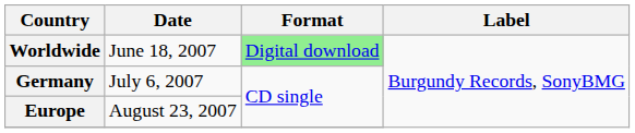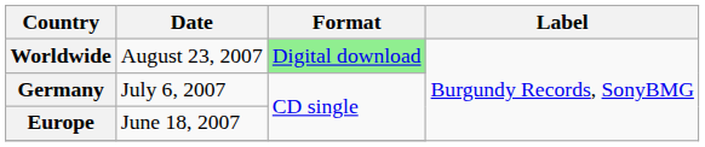 <table class="wikitable plainrowheaders">
 <tr>
 <th scope="col">Country</th>
 <th scope="col">Date</th>
 <th scope="col">Format</th>
 <th scope="col">Label</th>
 </tr>
 <tr>
 <th scope="row">Worldwide</th>
-<td>June 18, 2007</td>
+<td>August 23, 2007</td>
 <td style="background: lightgreen;"><a href='#'>Digital download</a></td>
 <td rowspan="7"><a href='#'>Burgundy Records</a>, <a href='#'>SonyBMG</a></td>
 </tr>
 <tr>
 <th scope="row">Germany</th>
 <td>July 6, 2007</td>
 <td rowspan="2"><a href='#'>CD single</a></td>
 </tr>
 <tr>
 <th scope="row">Europe</th>
-<td>August 23, 2007</td>
+<td>June 18, 2007</td>
 </tr>
 <tr>
 </tr>
 </table>
